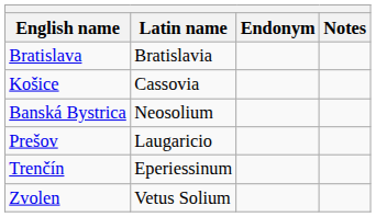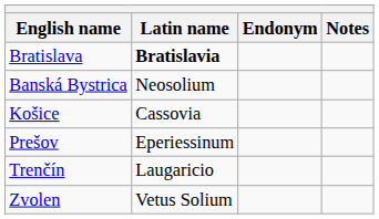 <table class="wikitable sortable">
 <tr>
 <th colspan="4"></th>
 </tr>
 <tr>
 <th>English name</th>
 <th>Latin name</th>
 <th>Endonym</th>
 <th>Notes</th>
 </tr>
 <tr>
 <td><a href='#'>Bratislava</a></td>
-<td>Bratislavia</td>
+<td><strong>Bratislavia</strong></td>
+<td></td>
+<td></td>
+</tr>
+<tr>
+<td><a href='#'>Banská Bystrica</a></td>
+<td>Neosolium</td>
 <td></td>
 <td></td>
 </tr>
 <tr>
 <td><a href='#'>Košice</a></td>
 <td>Cassovia</td>
 <td></td>
 <td></td>
 </tr>
 <tr>
-<td><a href='#'>Banská Bystrica</a></td>
-<td>Neosolium</td>
-<td></td>
-<td></td>
-</tr>
-<tr>
 <td><a href='#'>Prešov</a></td>
-<td>Laugaricio</td>
+<td>Eperiessinum</td>
 <td></td>
 <td></td>
 </tr>
 <tr>
 <td><a href='#'>Trenčín</a></td>
-<td>Eperiessinum</td>
+<td>Laugaricio</td>
 <td></td>
 <td></td>
 </tr>
 <tr>
 <td><a href='#'>Zvolen</a></td>
 <td>Vetus Solium</td>
 <td></td>
 <td></td>
 </tr>
 </table>
